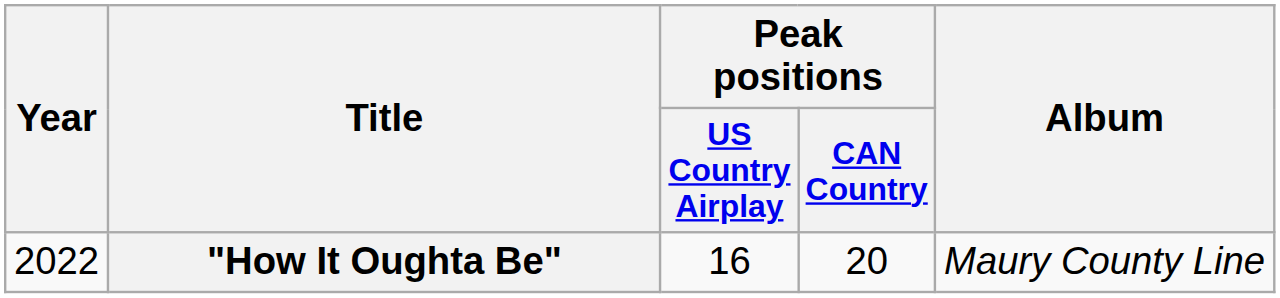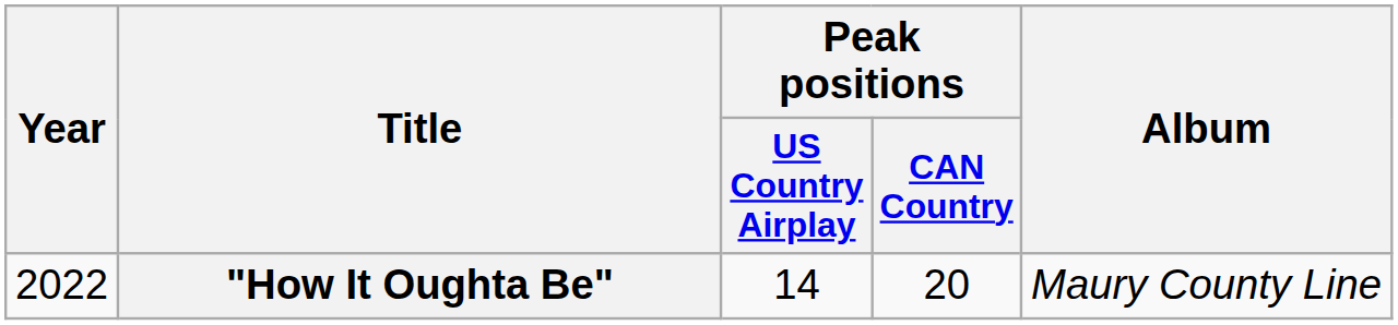 <table class="wikitable plainrowheaders" style="text-align:center;">
 <tr>
 <th rowspan="2">Year</th>
 <th rowspan="2" style="width:14em;">Title</th>
 <th colspan="2">Peak positions</th>
 <th rowspan="2">Album</th>
 </tr>
 <tr style="font-size:smaller;">
 <th style="width:45px;"><a href='#'>US Country Airplay</a><br></th>
 <th style="width:45px;"><a href='#'>CAN Country</a><br></th>
 </tr>
 <tr>
 <td>2022</td>
 <th scope="row">"How It Oughta Be"</th>
-<td>16</td>
+<td>14</td>
 <td>20</td>
 <td><em>Maury County Line</em></td>
 </tr>
 </table>
